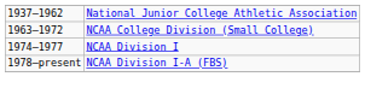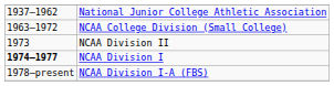 <table class="wikitable">
 <tr>
 </tr>
 <tr>
 <td>1937–1962</td>
 <td><a href='#'>National Junior College Athletic Association</a></td>
 </tr>
 <tr>
 <td>1963–1972</td>
 <td><a href='#'>NCAA College Division (Small College)</a></td>
 </tr>
 <tr>
-<td>1974–1977</td>
+<td>1973</td>
+<td>NCAA Division II</td>
+</tr>
+<tr>
+<td><strong>1974–1977</strong></td>
 <td><a href='#'>NCAA Division I</a></td>
 </tr>
 <tr>
 <td>1978–present</td>
 <td><a href='#'>NCAA Division I-A (FBS)</a></td>
 </tr>
 <tr>
 </tr>
 </table>
